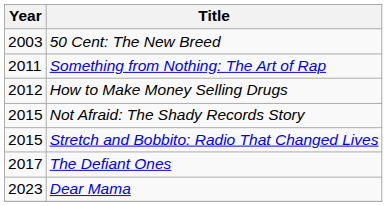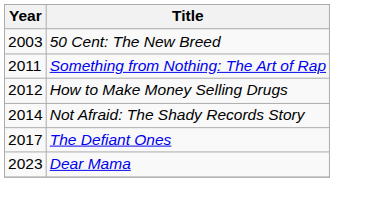 <table class="wikitable">
 <tr>
 </tr>
 <tr>
 <th>Year</th>
 <th>Title</th>
 </tr>
 <tr>
 <td>2003</td>
 <td><em>50 Cent: The New Breed</em></td>
 </tr>
 <tr>
 <td>2011</td>
 <td><em><a href='#'>Something from Nothing: The Art of Rap</a></em></td>
 </tr>
 <tr>
 <td>2012</td>
 <td><em>How to Make Money Selling Drugs</em></td>
 </tr>
 <tr>
-<td>2015</td>
+<td>2014</td>
 <td><em>Not Afraid: The Shady Records Story</em></td>
-</tr>
-<tr>
-<td>2015</td>
-<td><em><a href='#'>Stretch and Bobbito: Radio That Changed Lives</a></em></td>
 </tr>
 <tr>
 <td>2017</td>
 <td><em><a href='#'>The Defiant Ones</a></em></td>
 </tr>
 <tr>
 <td>2023</td>
 <td><em><a href='#'>Dear Mama</a></em></td>
 </tr>
 <tr>
 </tr>
 </table>
